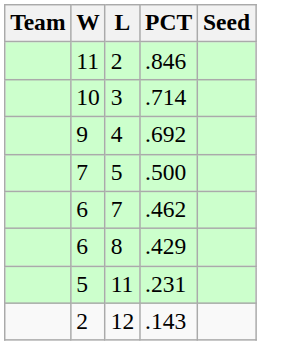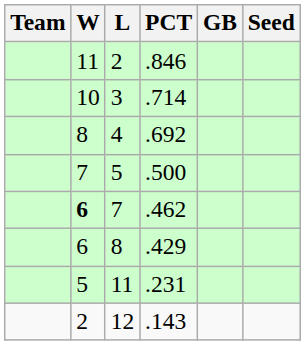 <table class=wikitable>
 <tr>
 <th>Team</th>
 <th>W</th>
 <th>L</th>
 <th>PCT</th>
+<th>GB</th>
 <th>Seed</th>
 </tr>
 <tr bgcolor=#ccffcc>
 <td></td>
 <td>11</td>
 <td>2</td>
 <td>.846</td>
 <td></td>
+<td></td>
 </tr>
 <tr bgcolor=#ccffcc>
 <td></td>
 <td>10</td>
 <td>3</td>
 <td>.714</td>
 <td></td>
+<td></td>
 </tr>
 <tr bgcolor=#ccffcc>
 <td></td>
-<td>9</td>
+<td>8</td>
 <td>4</td>
 <td>.692</td>
+<td></td>
 <td></td>
 </tr>
 <tr bgcolor=#ccffcc>
 <td></td>
 <td>7</td>
 <td>5</td>
 <td>.500</td>
 <td></td>
+<td></td>
 </tr>
 <tr bgcolor=#ccffcc>
 <td></td>
-<td>6</td>
+<td><strong>6</strong></td>
 <td>7</td>
 <td>.462</td>
+<td></td>
 <td></td>
 </tr>
 <tr bgcolor=#ccffcc>
 <td></td>
 <td>6</td>
 <td>8</td>
 <td>.429</td>
 <td></td>
+<td></td>
 </tr>
 <tr bgcolor=#ccffcc>
 <td></td>
 <td>5</td>
 <td>11</td>
 <td>.231</td>
+<td></td>
 <td></td>
 </tr>
 <tr>
 <td></td>
 <td>2</td>
 <td>12</td>
 <td>.143</td>
 <td></td>
+<td></td>
 </tr>
 </table>
